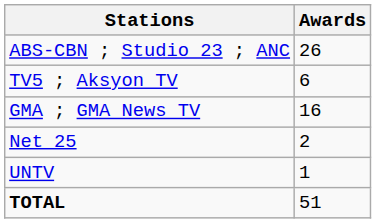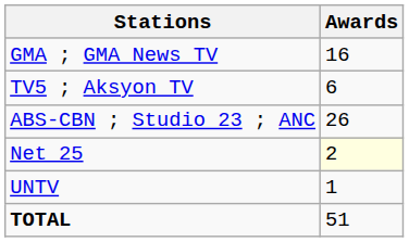 <table class="wikitable sortable">
 <tr>
 <th>Stations</th>
 <th>Awards</th>
 </tr>
 <tr>
-<td><a href='#'>ABS-CBN</a> ; <a href='#'>Studio 23</a> ; <a href='#'>ANC</a></td>
-<td>26</td>
+<td><a href='#'>GMA</a> ; <a href='#'>GMA News TV</a></td>
+<td>16</td>
 </tr>
 <tr>
 <td><a href='#'>TV5</a> ; <a href='#'>Aksyon TV</a></td>
 <td>6</td>
 </tr>
 <tr>
-<td><a href='#'>GMA</a> ; <a href='#'>GMA News TV</a></td>
-<td>16</td>
+<td><a href='#'>ABS-CBN</a> ; <a href='#'>Studio 23</a> ; <a href='#'>ANC</a></td>
+<td>26</td>
 </tr>
 <tr>
 <td><a href='#'>Net 25</a></td>
-<td>2</td>
+<td style="background: lightyellow;">2</td>
 </tr>
 <tr>
 <td><a href='#'>UNTV</a></td>
 <td>1</td>
 </tr>
 <tr>
 <td><strong>TOTAL</strong></td>
 <td>51</td>
 </tr>
 </table>
